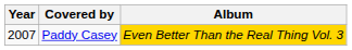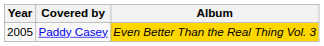 <table class="wikitable">
 <tr>
 <th>Year</th>
 <th>Covered by</th>
 <th>Album</th>
 </tr>
 <tr>
-<td>2007</td>
+<td>2005</td>
 <td><a href='#'>Paddy Casey</a></td>
 <td style="background: gold;"><em>Even Better Than the Real Thing Vol. 3</em></td>
 </tr>
 </table>
